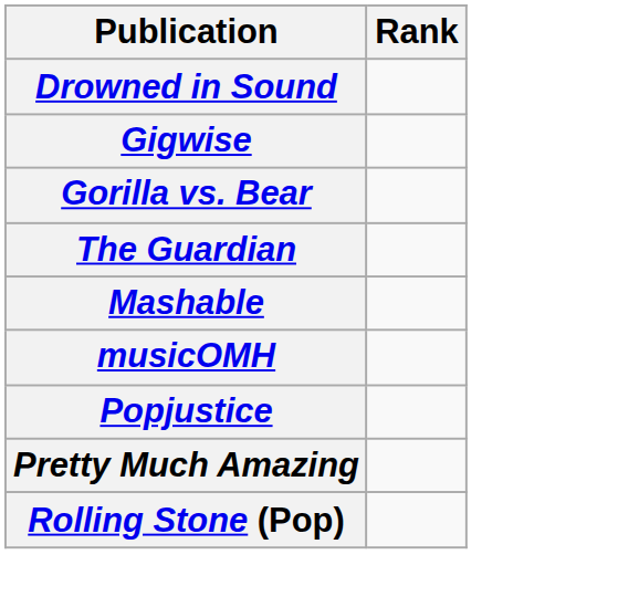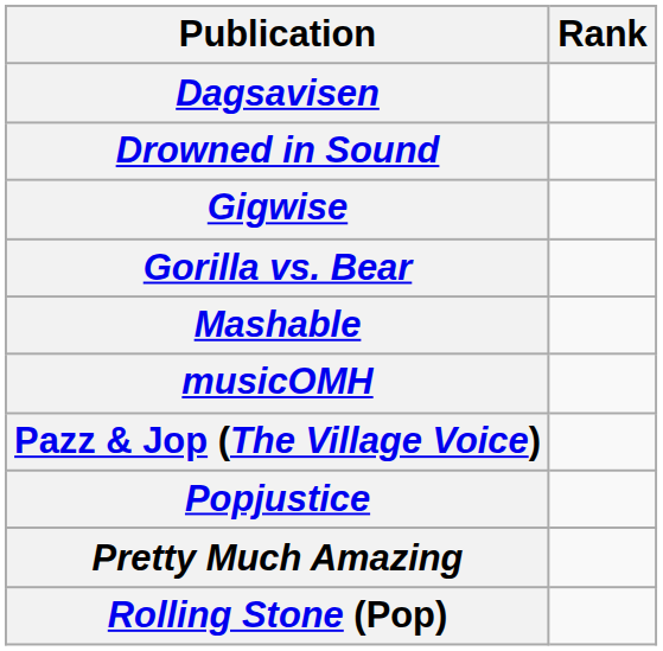 <table class="sortable plainrowheaders wikitable">
 <tr>
 <th>Publication</th>
 <th>Rank</th>
+</tr>
+<tr>
+<th scope="row"><em><a href='#'>Dagsavisen</a></em></th>
+<td></td>
 </tr>
 <tr>
 <th scope="row"><em><a href='#'>Drowned in Sound</a></em></th>
 <td></td>
 </tr>
 <tr>
 <th scope="row"><em><a href='#'>Gigwise</a></em></th>
 <td></td>
 </tr>
 <tr>
 <th scope="row"><em><a href='#'>Gorilla vs. Bear</a></em></th>
 <td></td>
 </tr>
 <tr>
-<th scope="row"><em><a href='#'>The Guardian</a></em></th>
-<td></td>
-</tr>
-<tr>
 <th scope="row"><em><a href='#'>Mashable</a></em></th>
 <td></td>
 </tr>
 <tr>
 <th scope="row"><em><a href='#'>musicOMH</a></em></th>
+<td></td>
+</tr>
+<tr>
+<th scope="row"><a href='#'>Pazz & Jop</a> (<em><a href='#'>The Village Voice</a></em>)</th>
 <td></td>
 </tr>
 <tr>
 <th scope="row"><em><a href='#'>Popjustice</a></em></th>
 <td></td>
 </tr>
 <tr>
 <th scope="row"><em>Pretty Much Amazing</em></th>
 <td></td>
 </tr>
 <tr>
 <th scope="row"><em><a href='#'>Rolling Stone</a></em> (Pop)</th>
 <td></td>
 </tr>
 </table>
